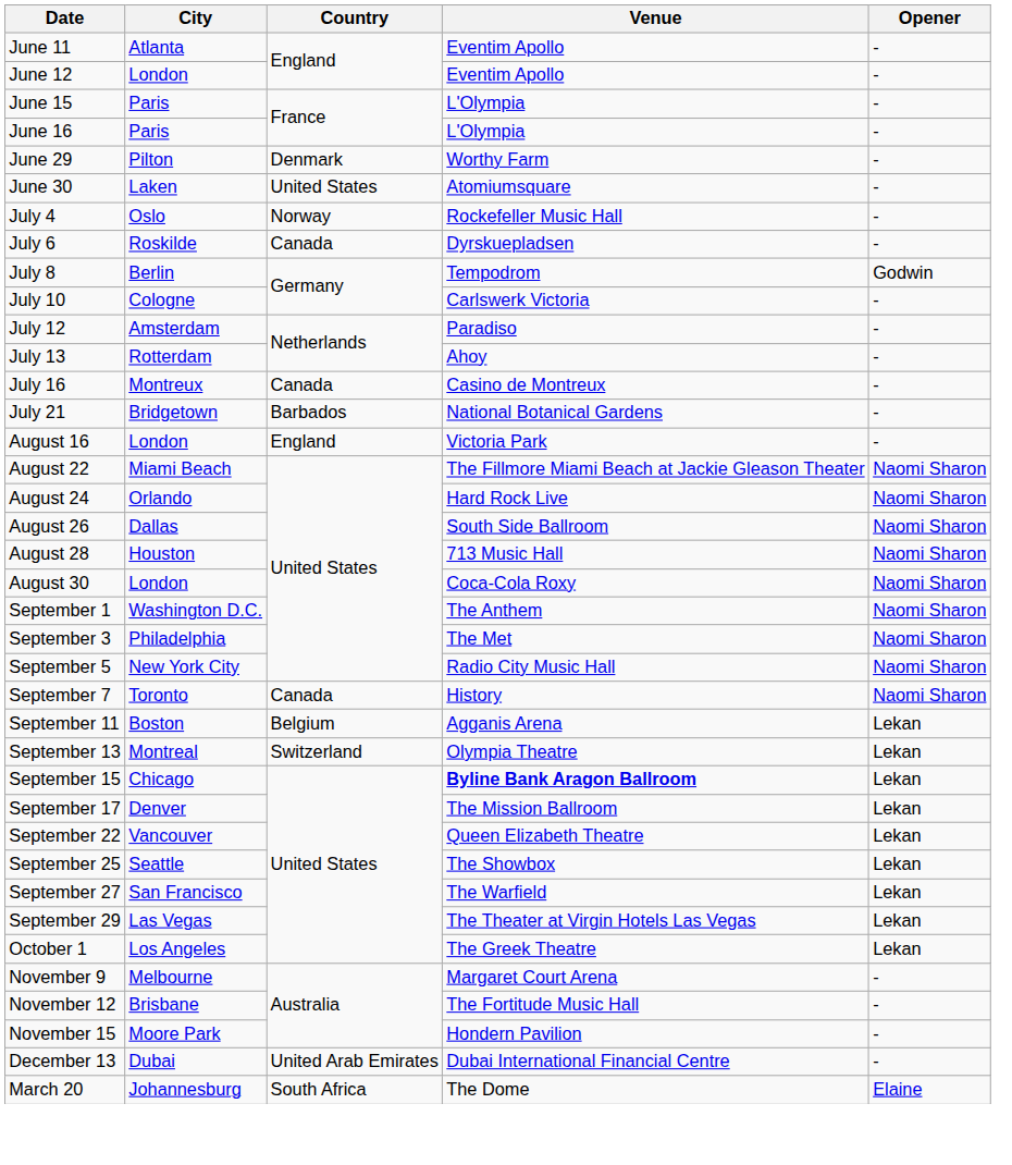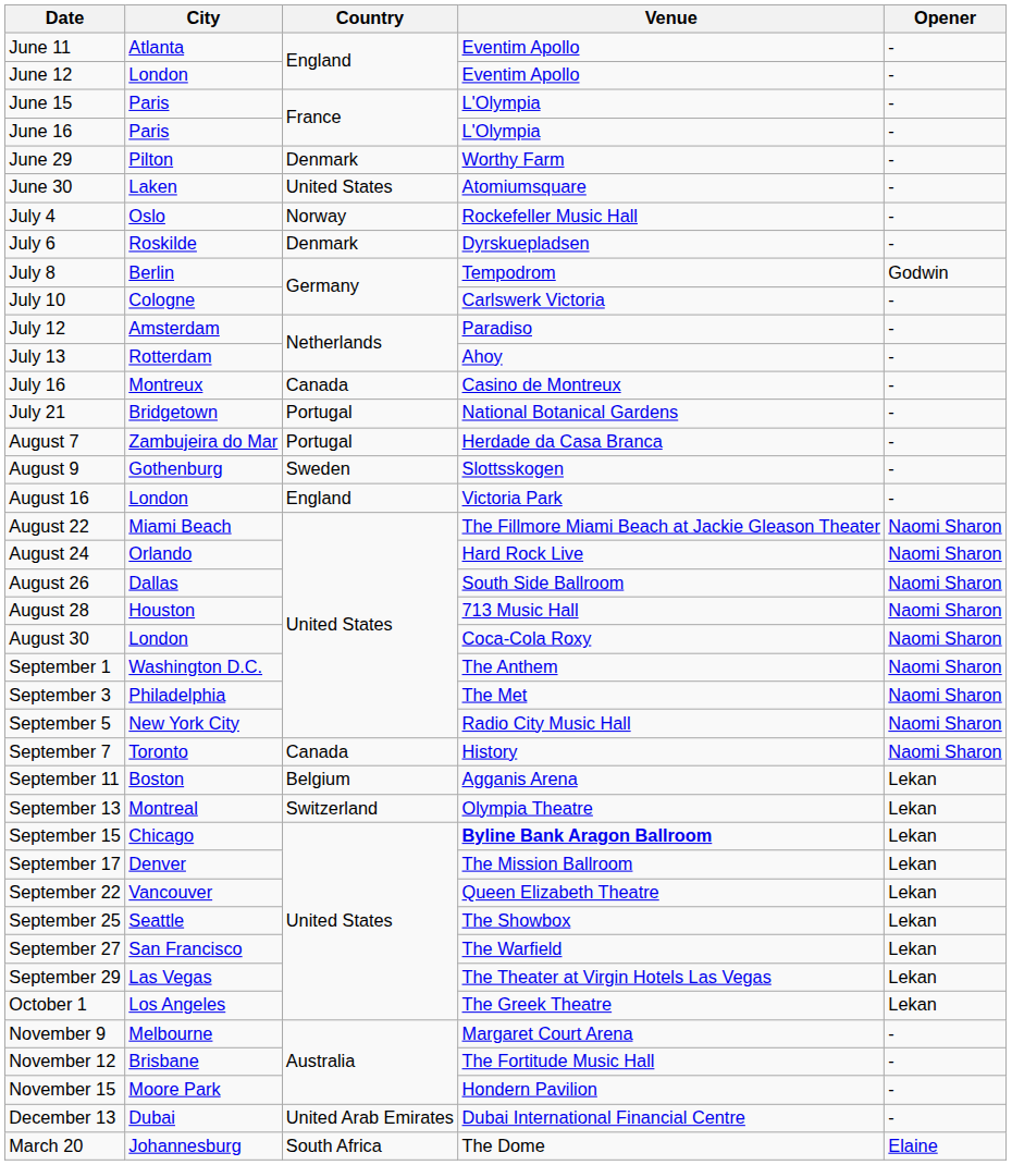 <table class="wikitable">
 <tr>
 <th>Date</th>
 <th>City</th>
 <th>Country</th>
 <th>Venue</th>
 <th>Opener</th>
 </tr>
 <tr>
 <td>June 11</td>
 <td><a href='#'>Atlanta</a></td>
 <td rowspan="2">England</td>
 <td><a href='#'>Eventim Apollo</a></td>
 <td>-</td>
 </tr>
 <tr>
 <td>June 12</td>
 <td><a href='#'>London</a></td>
 <td><a href='#'>Eventim Apollo</a></td>
 <td>-</td>
 </tr>
 <tr>
 <td>June 15</td>
 <td><a href='#'>Paris</a></td>
 <td rowspan="2">France</td>
 <td><a href='#'>L'Olympia</a></td>
 <td>-</td>
 </tr>
 <tr>
 <td>June 16</td>
 <td><a href='#'>Paris</a></td>
 <td><a href='#'>L'Olympia</a></td>
 <td>-</td>
 </tr>
 <tr>
 <td>June 29</td>
 <td><a href='#'>Pilton</a></td>
 <td>Denmark</td>
 <td><a href='#'>Worthy Farm</a></td>
 <td>-</td>
 </tr>
 <tr>
 <td>June 30</td>
 <td><a href='#'>Laken</a></td>
 <td>United States</td>
 <td><a href='#'>Atomiumsquare</a></td>
 <td>-</td>
 </tr>
 <tr>
 <td>July 4</td>
 <td><a href='#'>Oslo</a></td>
 <td>Norway</td>
 <td><a href='#'>Rockefeller Music Hall</a></td>
 <td>-</td>
 </tr>
 <tr>
 <td>July 6</td>
 <td><a href='#'>Roskilde</a></td>
-<td>Canada</td>
+<td>Denmark</td>
 <td><a href='#'>Dyrskuepladsen</a></td>
 <td>-</td>
 </tr>
 <tr>
 <td>July 8</td>
 <td><a href='#'>Berlin</a></td>
 <td rowspan="2">Germany</td>
 <td><a href='#'>Tempodrom</a></td>
 <td>Godwin</td>
 </tr>
 <tr>
 <td>July 10</td>
 <td><a href='#'>Cologne</a></td>
 <td><a href='#'>Carlswerk Victoria</a></td>
 <td>-</td>
 </tr>
 <tr>
 <td>July 12</td>
 <td><a href='#'>Amsterdam</a></td>
 <td rowspan="2">Netherlands</td>
 <td><a href='#'>Paradiso</a></td>
 <td>-</td>
 </tr>
 <tr>
 <td>July 13</td>
 <td><a href='#'>Rotterdam</a></td>
 <td><a href='#'>Ahoy</a></td>
 <td>-</td>
 </tr>
 <tr>
 <td>July 16</td>
 <td><a href='#'>Montreux</a></td>
 <td>Canada</td>
 <td><a href='#'>Casino de Montreux</a></td>
 <td>-</td>
 </tr>
 <tr>
 <td>July 21</td>
 <td><a href='#'>Bridgetown</a></td>
-<td>Barbados</td>
+<td>Portugal</td>
 <td><a href='#'>National Botanical Gardens</a></td>
+<td>-</td>
+</tr>
+<tr>
+<td>August 7</td>
+<td><a href='#'>Zambujeira do Mar</a></td>
+<td>Portugal</td>
+<td><a href='#'>Herdade da Casa Branca</a></td>
+<td>-</td>
+</tr>
+<tr>
+<td>August 9</td>
+<td><a href='#'>Gothenburg</a></td>
+<td>Sweden</td>
+<td><a href='#'>Slottsskogen</a></td>
 <td>-</td>
 </tr>
 <tr>
 <td>August 16</td>
 <td><a href='#'>London</a></td>
 <td>England</td>
 <td><a href='#'>Victoria Park</a></td>
 <td>-</td>
 </tr>
 <tr>
 <td>August 22</td>
 <td><a href='#'>Miami Beach</a></td>
 <td rowspan="8">United States</td>
 <td><a href='#'>The Fillmore Miami Beach at Jackie Gleason Theater</a></td>
 <td><a href='#'>Naomi Sharon</a></td>
 </tr>
 <tr>
 <td>August 24</td>
 <td><a href='#'>Orlando</a></td>
 <td><a href='#'>Hard Rock Live</a></td>
 <td><a href='#'>Naomi Sharon</a></td>
 </tr>
 <tr>
 <td>August 26</td>
 <td><a href='#'>Dallas</a></td>
 <td><a href='#'>South Side Ballroom</a></td>
 <td><a href='#'>Naomi Sharon</a></td>
 </tr>
 <tr>
 <td>August 28</td>
 <td><a href='#'>Houston</a></td>
 <td><a href='#'>713 Music Hall</a></td>
 <td><a href='#'>Naomi Sharon</a></td>
 </tr>
 <tr>
 <td>August 30</td>
 <td><a href='#'>London</a></td>
 <td><a href='#'>Coca-Cola Roxy</a></td>
 <td><a href='#'>Naomi Sharon</a></td>
 </tr>
 <tr>
 <td>September 1</td>
 <td><a href='#'>Washington D.C.</a></td>
 <td><a href='#'>The Anthem</a></td>
 <td><a href='#'>Naomi Sharon</a></td>
 </tr>
 <tr>
 <td>September 3</td>
 <td><a href='#'>Philadelphia</a></td>
 <td><a href='#'>The Met</a></td>
 <td><a href='#'>Naomi Sharon</a></td>
 </tr>
 <tr>
 <td>September 5</td>
 <td><a href='#'>New York City</a></td>
 <td><a href='#'>Radio City Music Hall</a></td>
 <td><a href='#'>Naomi Sharon</a></td>
 </tr>
 <tr>
 <td>September 7</td>
 <td><a href='#'>Toronto</a></td>
 <td>Canada</td>
 <td><a href='#'>History</a></td>
 <td><a href='#'>Naomi Sharon</a></td>
 </tr>
 <tr>
 <td>September 11</td>
 <td><a href='#'>Boston</a></td>
 <td>Belgium</td>
 <td><a href='#'>Agganis Arena</a></td>
 <td>Lekan</td>
 </tr>
 <tr>
 <td>September 13</td>
 <td><a href='#'>Montreal</a></td>
 <td>Switzerland</td>
 <td><a href='#'>Olympia Theatre</a></td>
 <td>Lekan</td>
 </tr>
 <tr>
 <td>September 15</td>
 <td><a href='#'>Chicago</a></td>
 <td rowspan="7">United States</td>
 <td><strong><a href='#'>Byline Bank Aragon Ballroom</a></strong></td>
 <td>Lekan</td>
 </tr>
 <tr>
 <td>September 17</td>
 <td><a href='#'>Denver</a></td>
 <td><a href='#'>The Mission Ballroom</a></td>
 <td>Lekan</td>
 </tr>
 <tr>
 <td>September 22</td>
 <td><a href='#'>Vancouver</a></td>
 <td><a href='#'>Queen Elizabeth Theatre</a></td>
 <td>Lekan</td>
 </tr>
 <tr>
 <td>September 25</td>
 <td><a href='#'>Seattle</a></td>
 <td><a href='#'>The Showbox</a></td>
 <td>Lekan</td>
 </tr>
 <tr>
 <td>September 27</td>
 <td><a href='#'>San Francisco</a></td>
 <td><a href='#'>The Warfield</a></td>
 <td>Lekan</td>
 </tr>
 <tr>
 <td>September 29</td>
 <td><a href='#'>Las Vegas</a></td>
 <td><a href='#'>The Theater at Virgin Hotels Las Vegas</a></td>
 <td>Lekan</td>
 </tr>
 <tr>
 <td>October 1</td>
 <td><a href='#'>Los Angeles</a></td>
 <td><a href='#'>The Greek Theatre</a></td>
 <td>Lekan</td>
 </tr>
 <tr>
 <td>November 9</td>
 <td><a href='#'>Melbourne</a></td>
 <td rowspan="3">Australia</td>
 <td><a href='#'>Margaret Court Arena</a></td>
 <td>-</td>
 </tr>
 <tr>
 <td>November 12</td>
 <td><a href='#'>Brisbane</a></td>
 <td><a href='#'>The Fortitude Music Hall</a></td>
 <td>-</td>
 </tr>
 <tr>
 <td>November 15</td>
 <td><a href='#'>Moore Park</a></td>
 <td><a href='#'>Hondern Pavilion</a></td>
 <td>-</td>
 </tr>
 <tr>
 <td>December 13</td>
 <td><a href='#'>Dubai</a></td>
 <td>United Arab Emirates</td>
 <td><a href='#'>Dubai International Financial Centre</a></td>
 <td>-</td>
 </tr>
 <tr>
 <td>March 20</td>
 <td><a href='#'>Johannesburg</a></td>
 <td>South Africa</td>
 <td>The Dome</td>
 <td><a href='#'>Elaine</a></td>
 </tr>
 </table>
